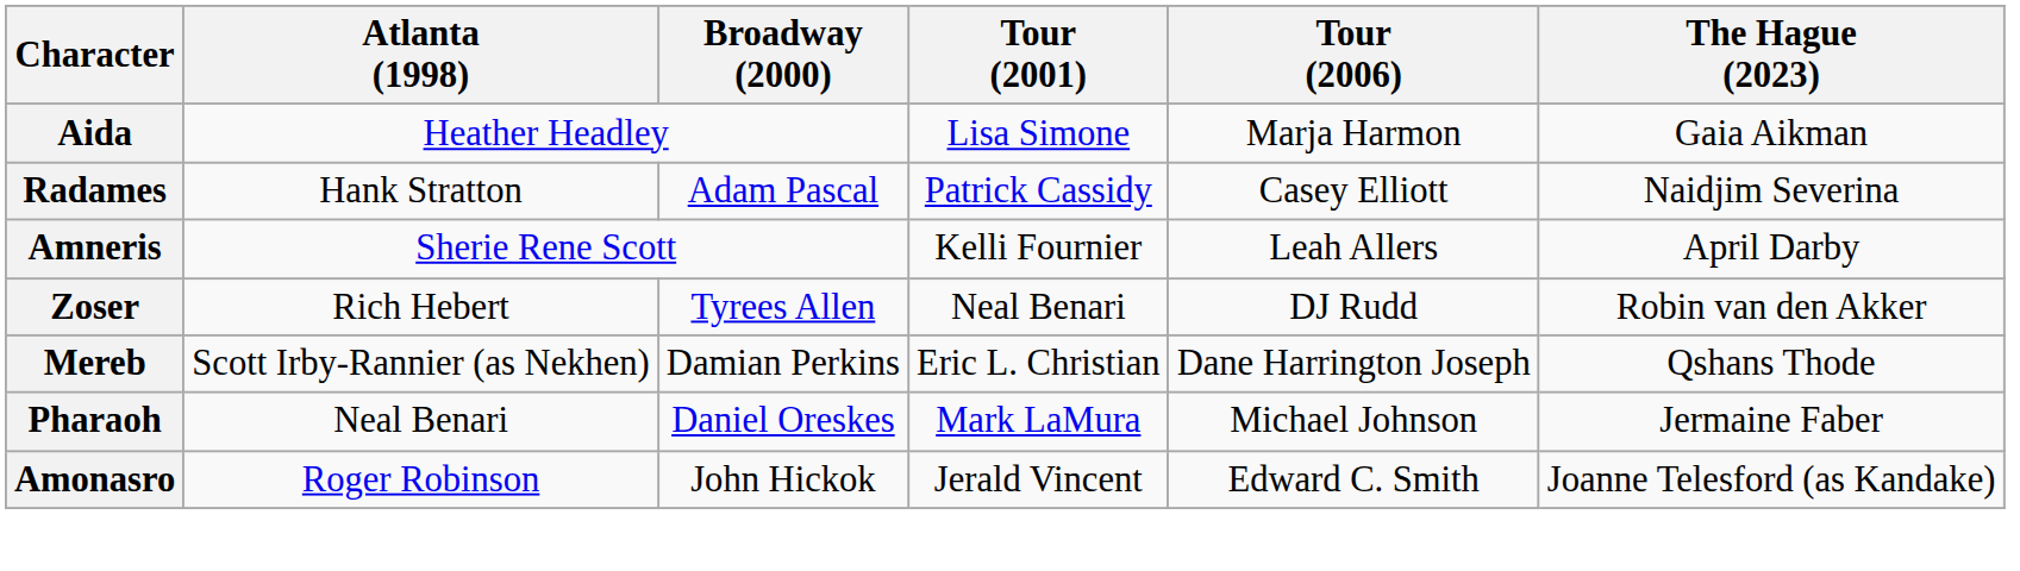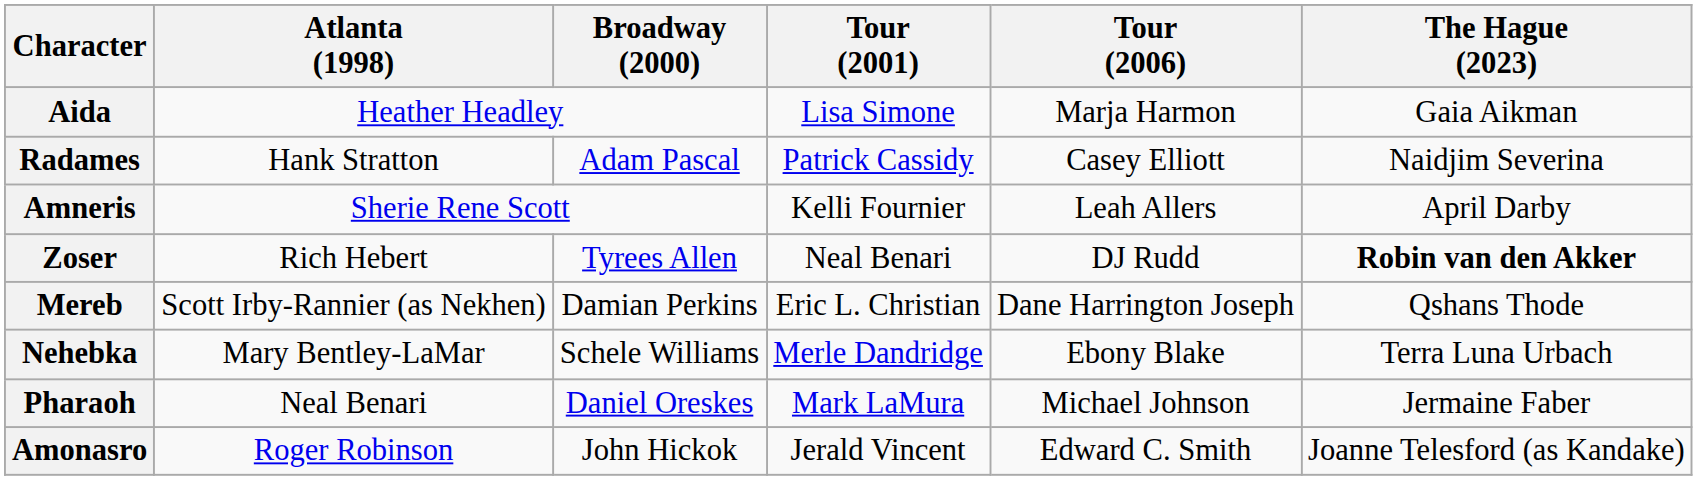 <table class="wikitable">
 <tr>
 <th>Character</th>
 <th>Atlanta<br>(1998)</th>
 <th>Broadway<br>(2000)</th>
 <th>Tour<br>(2001)</th>
 <th>Tour<br>(2006)</th>
 <th>The Hague<br>(2023)</th>
 </tr>
 <tr>
 <th>Aida</th>
 <td colspan="2" align=center><a href='#'>Heather Headley</a></td>
 <td align=center><a href='#'>Lisa Simone</a></td>
 <td align=center>Marja Harmon</td>
 <td align=center>Gaia Aikman</td>
 </tr>
 <tr>
 <th>Radames</th>
 <td align=center>Hank Stratton</td>
 <td align=center><a href='#'>Adam Pascal</a></td>
 <td align=center><a href='#'>Patrick Cassidy</a></td>
 <td align=center>Casey Elliott</td>
 <td align=center>Naidjim Severina</td>
 </tr>
 <tr>
 <th>Amneris</th>
 <td colspan="2" align=center><a href='#'>Sherie Rene Scott</a></td>
 <td align=center>Kelli Fournier</td>
 <td align=center>Leah Allers</td>
 <td align=center>April Darby</td>
 </tr>
 <tr>
 <th>Zoser</th>
 <td align=center>Rich Hebert</td>
 <td align=center><a href='#'>Tyrees Allen</a></td>
 <td align=center>Neal Benari</td>
 <td align=center>DJ Rudd</td>
-<td align=center>Robin van den Akker</td>
+<td align=center><strong>Robin van den Akker</strong></td>
 </tr>
 <tr>
 <th>Mereb</th>
 <td align=center>Scott Irby-Rannier (as Nekhen)</td>
 <td align=center>Damian Perkins</td>
 <td align=center>Eric L. Christian</td>
 <td align=center>Dane Harrington Joseph</td>
 <td align=center>Qshans Thode</td>
+</tr>
+<tr>
+<th>Nehebka</th>
+<td align=center>Mary Bentley-LaMar</td>
+<td align=center>Schele Williams</td>
+<td align=center><a href='#'>Merle Dandridge</a></td>
+<td align=center>Ebony Blake</td>
+<td align=center>Terra Luna Urbach</td>
 </tr>
 <tr>
 <th>Pharaoh</th>
 <td align=center>Neal Benari</td>
 <td align=center><a href='#'>Daniel Oreskes</a></td>
 <td align=center><a href='#'>Mark LaMura</a></td>
 <td align=center>Michael Johnson</td>
 <td align=center>Jermaine Faber</td>
 </tr>
 <tr>
 <th>Amonasro</th>
 <td align=center><a href='#'>Roger Robinson</a></td>
 <td align=center>John Hickok</td>
 <td align=center>Jerald Vincent</td>
 <td align=center>Edward C. Smith</td>
 <td align=center>Joanne Telesford (as Kandake)</td>
 </tr>
 </table>
